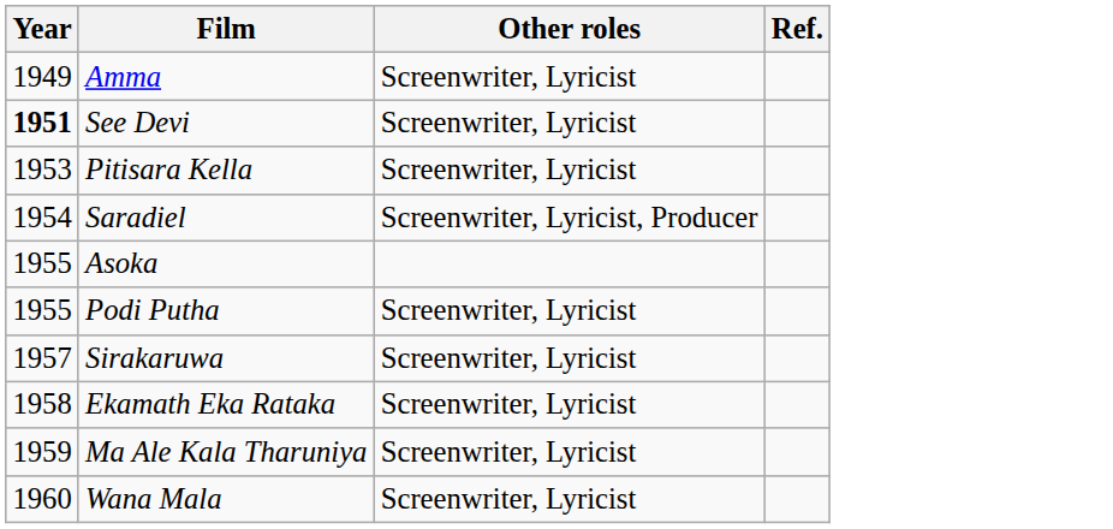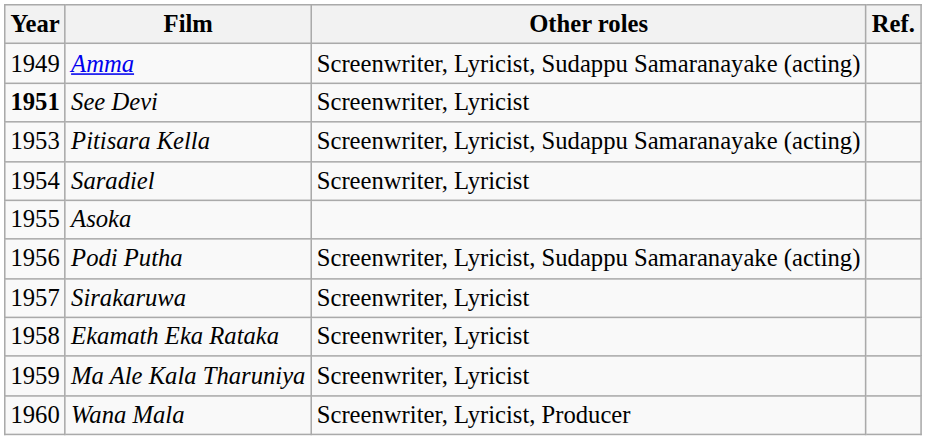 <table class="wikitable">
 <tr>
 <th>Year</th>
 <th>Film</th>
 <th>Other roles</th>
 <th>Ref.</th>
 </tr>
 <tr>
 <td>1949</td>
 <td><em><a href='#'>Amma</a></em></td>
-<td>Screenwriter, Lyricist</td>
+<td>Screenwriter, Lyricist, Sudappu Samaranayake (acting)</td>
 <td></td>
 </tr>
 <tr>
 <td><strong>1951</strong></td>
 <td><em>See Devi</em></td>
 <td>Screenwriter, Lyricist</td>
 <td></td>
 </tr>
 <tr>
 <td>1953</td>
 <td><em>Pitisara Kella</em></td>
-<td>Screenwriter, Lyricist</td>
+<td>Screenwriter, Lyricist, Sudappu Samaranayake (acting)</td>
 <td></td>
 </tr>
 <tr>
 <td>1954</td>
 <td><em>Saradiel</em></td>
-<td>Screenwriter, Lyricist, Producer</td>
+<td>Screenwriter, Lyricist</td>
 <td></td>
 </tr>
 <tr>
 <td>1955</td>
 <td><em>Asoka</em></td>
 <td></td>
 <td></td>
 </tr>
 <tr>
-<td>1955</td>
+<td>1956</td>
 <td><em>Podi Putha</em></td>
-<td>Screenwriter, Lyricist</td>
+<td>Screenwriter, Lyricist, Sudappu Samaranayake (acting)</td>
 <td></td>
 </tr>
 <tr>
 <td>1957</td>
 <td><em>Sirakaruwa</em></td>
 <td>Screenwriter, Lyricist</td>
 <td></td>
 </tr>
 <tr>
 <td>1958</td>
 <td><em>Ekamath Eka Rataka</em></td>
 <td>Screenwriter, Lyricist</td>
 <td></td>
 </tr>
 <tr>
 <td>1959</td>
 <td><em>Ma Ale Kala Tharuniya</em></td>
 <td>Screenwriter, Lyricist</td>
 <td></td>
 </tr>
 <tr>
 <td>1960</td>
 <td><em>Wana Mala</em></td>
-<td>Screenwriter, Lyricist</td>
+<td>Screenwriter, Lyricist, Producer</td>
 <td></td>
 </tr>
 </table>
